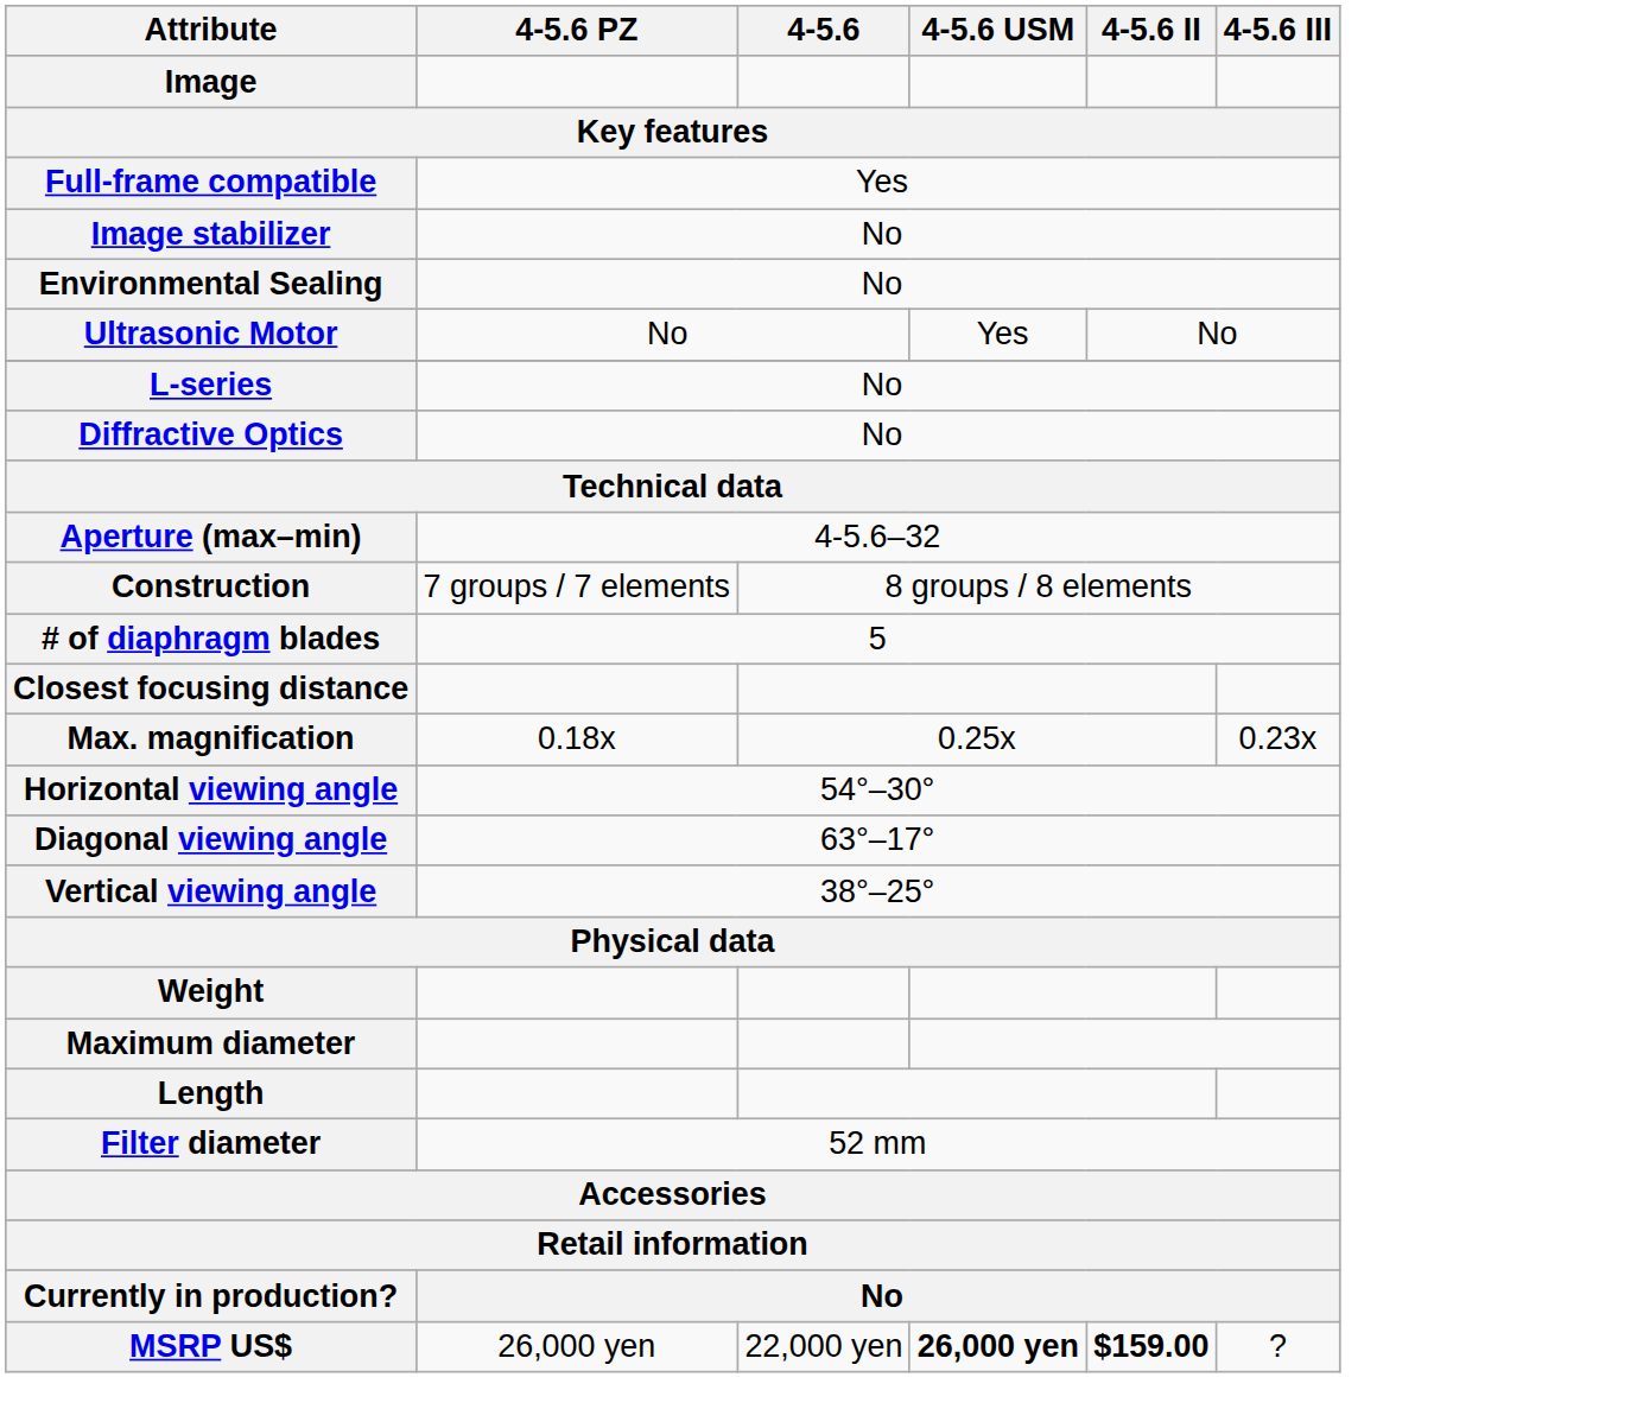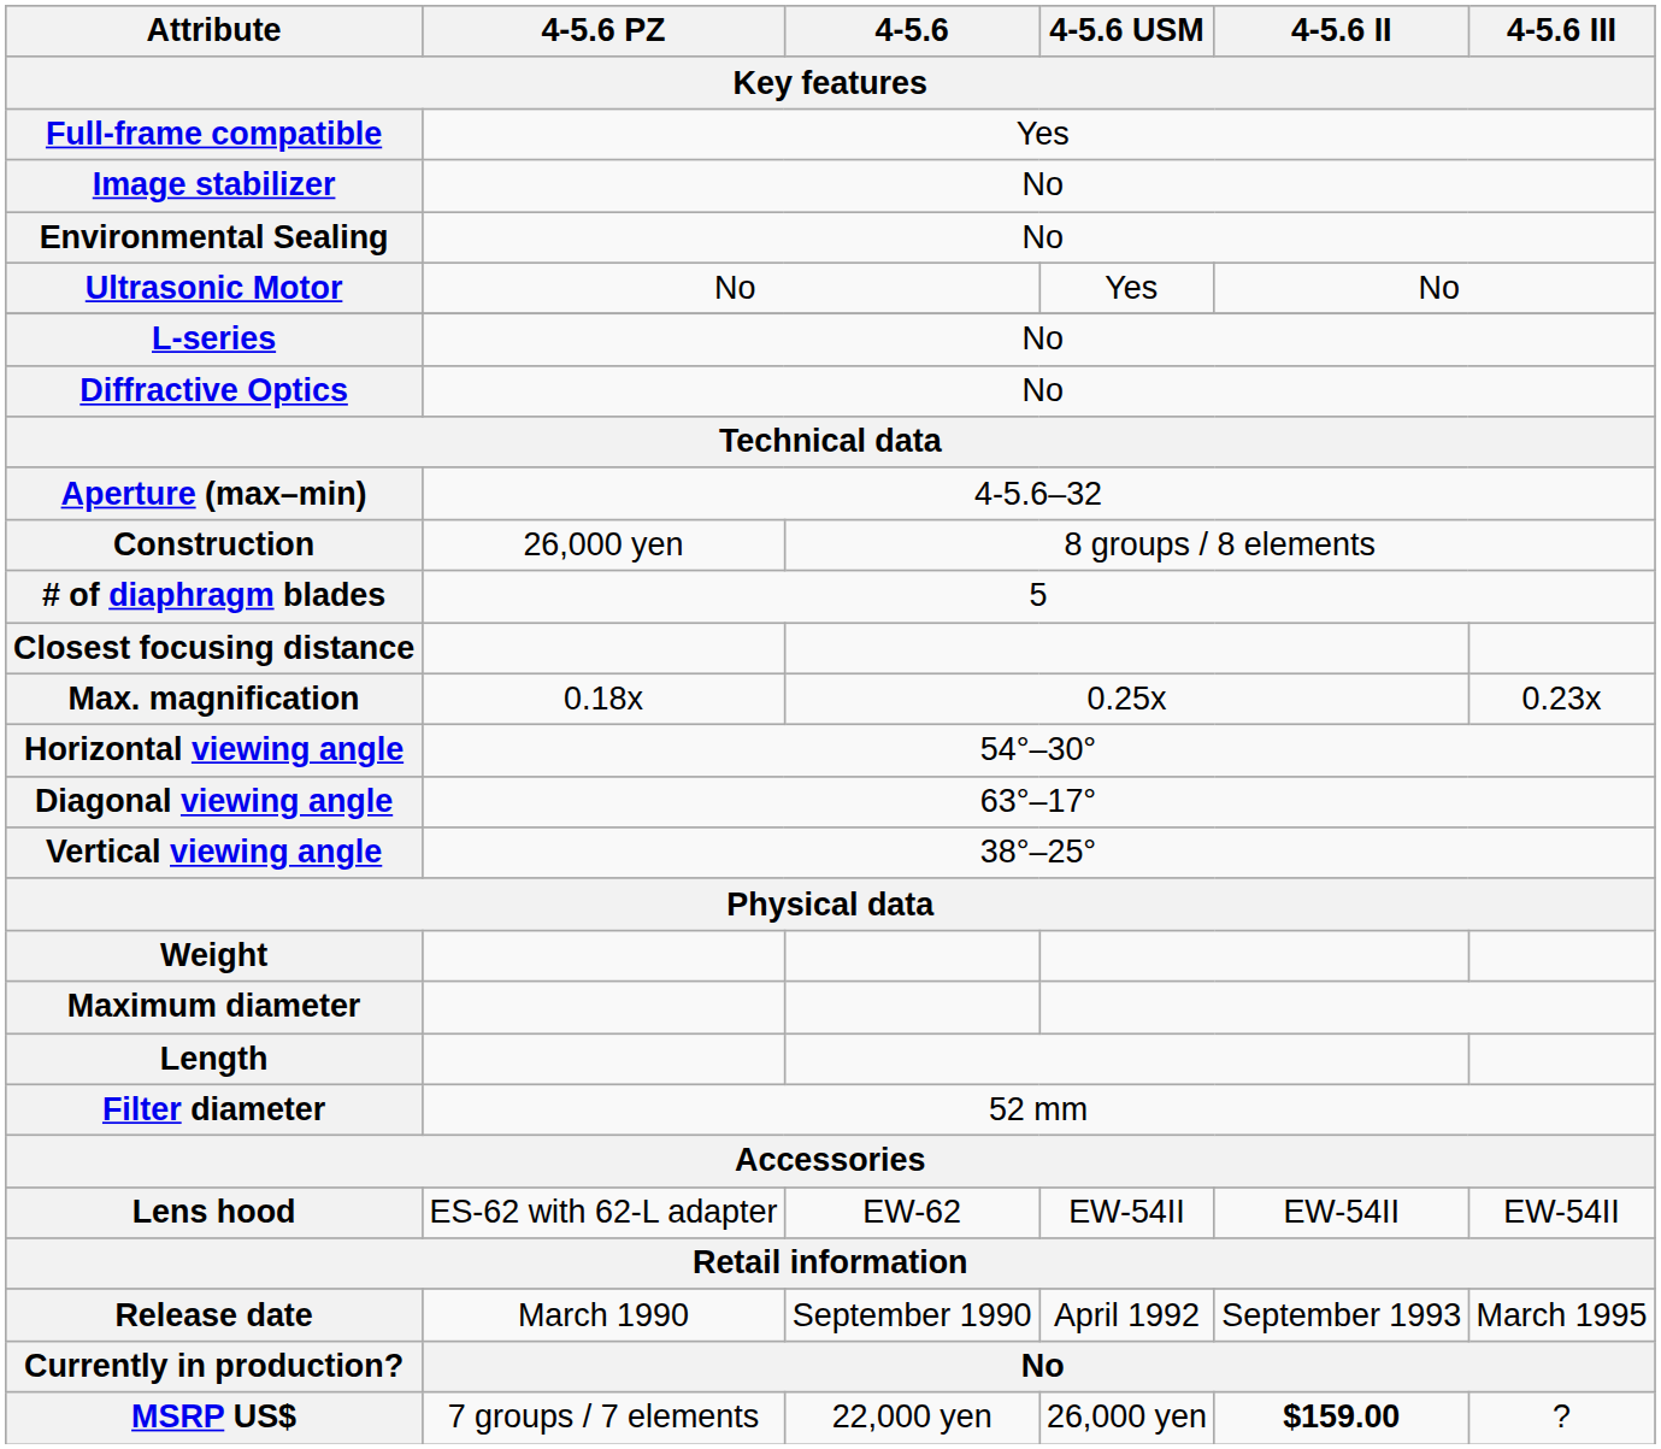 <table class="wikitable" style="text-align:center">
 <tr>
 <th>Attribute</th>
 <th>4-5.6 PZ</th>
 <th>4-5.6 </th>
 <th>4-5.6 USM </th>
 <th>4-5.6 II </th>
 <th>4-5.6 III</th>
-</tr>
-<tr>
-<th>Image</th>
-<td></td>
-<td></td>
-<td></td>
-<td></td>
-<td></td>
 </tr>
 <tr>
 <th colspan=6>Key features</th>
 </tr>
 <tr>
 <th><a href='#'>Full-frame compatible</a></th>
 <td colspan=5> Yes</td>
 </tr>
 <tr>
 <th><a href='#'>Image stabilizer</a></th>
 <td colspan=5> No</td>
 </tr>
 <tr>
 <th>Environmental Sealing</th>
 <td colspan=5> No</td>
 </tr>
 <tr>
 <th><a href='#'>Ultrasonic Motor</a></th>
 <td colspan=2> No</td>
 <td colspan=1> Yes</td>
 <td colspan=2> No</td>
 </tr>
 <tr>
 </tr>
 <tr>
 <th><a href='#'>L-series</a></th>
 <td colspan=5> No</td>
 </tr>
 <tr>
 <th><a href='#'>Diffractive Optics</a></th>
 <td colspan=5> No</td>
 </tr>
 <tr>
 <th colspan=6>Technical data</th>
 </tr>
 <tr>
 <th><a href='#'>Aperture</a> (max–min)</th>
 <td colspan=5>4-5.6–32</td>
 </tr>
 <tr>
 <th>Construction</th>
-<td>7 groups / 7 elements</td>
+<td>26,000 yen</td>
 <td colspan=4>8 groups / 8 elements</td>
 </tr>
 <tr>
 <th># of <a href='#'>diaphragm</a> blades</th>
 <td colspan=5>5</td>
 </tr>
 <tr>
 <th>Closest focusing distance</th>
 <td colspan=1></td>
 <td colspan=3></td>
 <td colspan=1></td>
 </tr>
 <tr>
 <th>Max. magnification</th>
 <td colspan=1>0.18x</td>
 <td colspan=3>0.25x</td>
 <td colspan=1>0.23x</td>
 </tr>
 <tr>
 <th>Horizontal <a href='#'>viewing angle</a></th>
 <td colspan=5>54°–30°</td>
 </tr>
 <tr>
 <th>Diagonal <a href='#'>viewing angle</a></th>
 <td colspan=5>63°–17°</td>
 </tr>
 <tr>
 <th>Vertical <a href='#'>viewing angle</a></th>
 <td colspan=5>38°–25°</td>
 </tr>
 <tr>
 <th colspan=6>Physical data</th>
 </tr>
 <tr>
 <th>Weight</th>
 <td></td>
 <td></td>
 <td colspan=2></td>
 <td></td>
 </tr>
 <tr>
 <th>Maximum diameter</th>
 <td></td>
 <td></td>
 <td colspan=3></td>
 </tr>
 <tr>
 <th>Length</th>
 <td></td>
 <td colspan=3></td>
 <td></td>
 </tr>
 <tr>
 <th><a href='#'>Filter</a> diameter</th>
 <td colspan=5>52 mm</td>
 </tr>
 <tr>
 <th colspan=6>Accessories</th>
 </tr>
 <tr>
+<th>Lens hood</th>
+<td>ES-62 with 62-L adapter</td>
+<td>EW-62</td>
+<td>EW-54II</td>
+<td>EW-54II</td>
+<td>EW-54II</td>
+</tr>
+<tr>
 <th colspan=6>Retail information</th>
+</tr>
+<tr>
+<th>Release date</th>
+<td>March 1990</td>
+<td>September 1990</td>
+<td>April 1992</td>
+<td>September 1993</td>
+<td>March 1995</td>
 </tr>
 <tr>
 <th>Currently in production?</th>
 <th colspan=5> No</th>
 </tr>
 <tr>
 <th><a href='#'>MSRP</a> US$</th>
+<td>7 groups / 7 elements</td>
+<td>22,000 yen</td>
 <td>26,000 yen</td>
-<td>22,000 yen</td>
-<td><strong>26,000 yen</strong></td>
 <td><strong>$159.00</strong></td>
 <td>?</td>
 </tr>
 </table>
